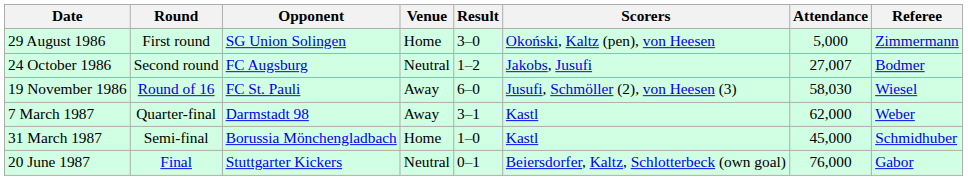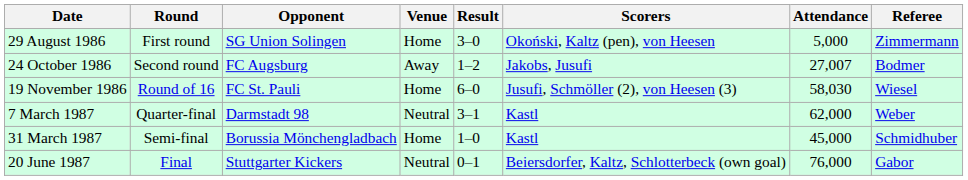 <table class="wikitable">
 <tr>
 <th>Date</th>
 <th>Round</th>
 <th>Opponent</th>
 <th>Venue</th>
 <th>Result</th>
 <th>Scorers</th>
 <th>Attendance</th>
 <th>Referee</th>
 </tr>
 <tr bgcolor = "#d0ffe3">
 <td>29 August 1986</td>
 <td align="center">First round</td>
 <td><a href='#'>SG Union Solingen</a></td>
 <td>Home</td>
 <td>3–0</td>
 <td><a href='#'>Okoński</a>, <a href='#'>Kaltz</a> (pen), <a href='#'>von Heesen</a></td>
 <td align="center">5,000</td>
 <td><a href='#'>Zimmermann</a></td>
 </tr>
 <tr bgcolor = "#d0ffe3">
 <td>24 October 1986</td>
 <td align="center">Second round</td>
 <td><a href='#'>FC Augsburg</a></td>
-<td>Neutral</td>
+<td>Away</td>
 <td>1–2</td>
 <td><a href='#'>Jakobs</a>, <a href='#'>Jusufi</a></td>
 <td align="center">27,007</td>
 <td><a href='#'>Bodmer</a></td>
 </tr>
 <tr bgcolor = "#d0ffe3">
 <td>19 November 1986</td>
 <td align="center"><a href='#'>Round of 16</a></td>
 <td><a href='#'>FC St. Pauli</a></td>
-<td>Away</td>
+<td>Home</td>
 <td>6–0</td>
 <td><a href='#'>Jusufi</a>, <a href='#'>Schmöller</a> (2), <a href='#'>von Heesen</a> (3)</td>
 <td align="center">58,030</td>
 <td><a href='#'>Wiesel</a></td>
 </tr>
 <tr bgcolor = "#d0ffe3">
 <td>7 March 1987</td>
 <td align="center">Quarter-final</td>
 <td><a href='#'>Darmstadt 98</a></td>
-<td>Away</td>
+<td>Neutral</td>
 <td>3–1</td>
 <td><a href='#'>Kastl</a></td>
 <td align="center">62,000</td>
 <td><a href='#'>Weber</a></td>
 </tr>
 <tr bgcolor = "#d0ffe3">
 <td>31 March 1987</td>
 <td align="center">Semi-final</td>
 <td><a href='#'>Borussia Mönchengladbach</a></td>
 <td>Home</td>
 <td>1–0</td>
 <td><a href='#'>Kastl</a></td>
 <td align="center">45,000</td>
 <td><a href='#'>Schmidhuber</a></td>
 </tr>
 <tr bgcolor = "#d0ffe3">
 <td>20 June 1987</td>
 <td align="center"><a href='#'>Final</a></td>
 <td><a href='#'>Stuttgarter Kickers</a></td>
 <td>Neutral</td>
 <td>0–1</td>
 <td><a href='#'>Beiersdorfer</a>, <a href='#'>Kaltz</a>, <a href='#'>Schlotterbeck</a> (own goal)</td>
 <td align="center">76,000</td>
 <td><a href='#'>Gabor</a></td>
 </tr>
 </table>
